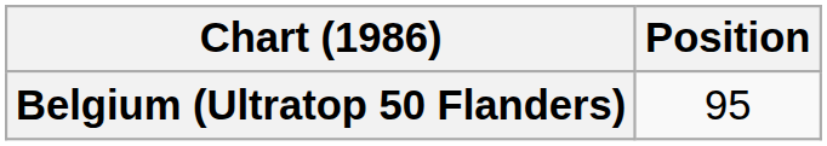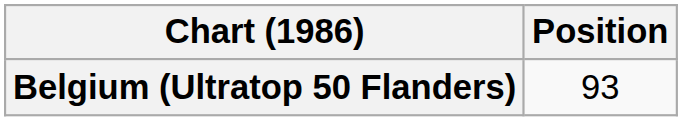 <table class="wikitable plainrowheaders" style="text-align:center">
 <tr>
 <th scope="col">Chart (1986)</th>
 <th scope="col">Position</th>
 </tr>
 <tr>
 <th scope="row">Belgium (Ultratop 50 Flanders)</th>
-<td>95</td>
+<td>93</td>
 </tr>
 </table>
